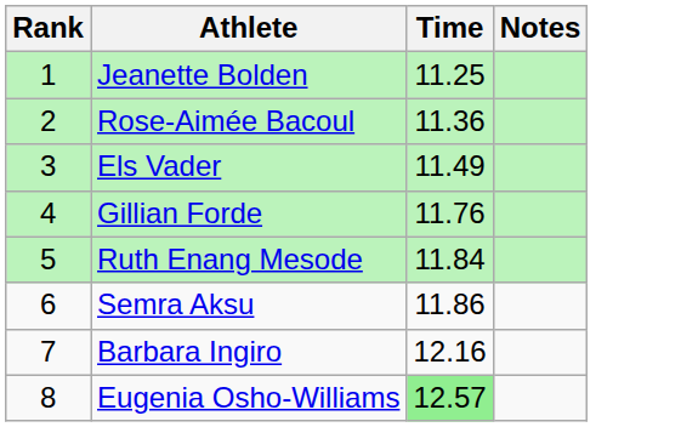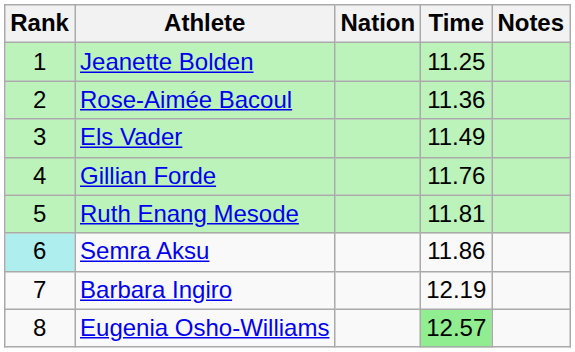 <table class="wikitable sortable" style="text-align:center">
 <tr>
 <th>Rank</th>
 <th>Athlete</th>
+<th>Nation</th>
 <th>Time</th>
 <th>Notes</th>
 </tr>
 <tr style="background:#bbf3bb;">
 <td>1</td>
 <td align=left><a href='#'>Jeanette Bolden</a></td>
+<td align=left></td>
 <td>11.25</td>
 <td></td>
 </tr>
 <tr style="background:#bbf3bb;">
 <td>2</td>
 <td align=left><a href='#'>Rose-Aimée Bacoul</a></td>
+<td align=left></td>
 <td>11.36</td>
 <td></td>
 </tr>
 <tr style="background:#bbf3bb;">
 <td>3</td>
 <td align=left><a href='#'>Els Vader</a></td>
+<td align=left></td>
 <td>11.49</td>
 <td></td>
 </tr>
 <tr style="background:#bbf3bb;">
 <td>4</td>
 <td align=left><a href='#'>Gillian Forde</a></td>
+<td align=left></td>
 <td>11.76</td>
 <td></td>
 </tr>
 <tr style="background:#bbf3bb;">
 <td>5</td>
 <td align=left><a href='#'>Ruth Enang Mesode</a></td>
-<td>11.84</td>
+<td align=left></td>
+<td>11.81</td>
 <td></td>
 </tr>
 <tr>
-<td>6</td>
+<td style="background: paleturquoise;">6</td>
 <td align=left><a href='#'>Semra Aksu</a></td>
+<td align=left></td>
 <td>11.86</td>
 <td></td>
 </tr>
 <tr>
 <td>7</td>
 <td align=left><a href='#'>Barbara Ingiro</a></td>
-<td>12.16</td>
+<td align=left></td>
+<td>12.19</td>
 <td></td>
 </tr>
 <tr>
 <td>8</td>
 <td align=left><a href='#'>Eugenia Osho-Williams</a></td>
+<td align=left></td>
 <td style="background: lightgreen;">12.57</td>
 <td></td>
 </tr>
 </table>
